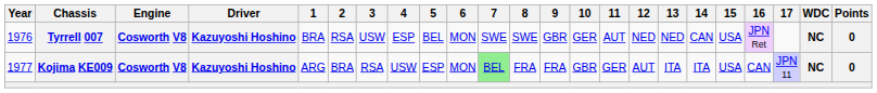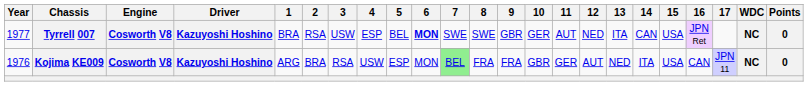 <table class="wikitable" style="text-align:center; font-size:85%">
 <tr>
 <th>Year</th>
 <th>Chassis</th>
 <th>Engine</th>
 <th>Driver</th>
 <th>1</th>
 <th>2</th>
 <th>3</th>
 <th>4</th>
 <th>5</th>
 <th>6</th>
 <th>7</th>
 <th>8</th>
 <th>9</th>
 <th>10</th>
 <th>11</th>
 <th>12</th>
 <th>13</th>
 <th>14</th>
 <th>15</th>
 <th>16</th>
 <th>17</th>
 <th>WDC</th>
 <th>Points</th>
 </tr>
 <tr>
-<td><a href='#'>1976</a></td>
+<td><a href='#'>1977</a></td>
 <th><a href='#'>Tyrrell</a> <a href='#'>007</a></th>
 <th><a href='#'>Cosworth</a> <a href='#'>V8</a></th>
 <th><a href='#'>Kazuyoshi Hoshino</a></th>
 <td><a href='#'>BRA</a></td>
 <td><a href='#'>RSA</a></td>
 <td><a href='#'>USW</a></td>
 <td><a href='#'>ESP</a></td>
 <td><a href='#'>BEL</a></td>
-<td><a href='#'>MON</a></td>
+<td><strong><a href='#'>MON</a></strong></td>
 <td><a href='#'>SWE</a></td>
 <td><a href='#'>SWE</a></td>
 <td><a href='#'>GBR</a></td>
 <td><a href='#'>GER</a></td>
 <td><a href='#'>AUT</a></td>
 <td><a href='#'>NED</a></td>
-<td><a href='#'>NED</a></td>
+<td><a href='#'>ITA</a></td>
 <td><a href='#'>CAN</a></td>
 <td><a href='#'>USA</a></td>
 <td style="background:#EFCFFF;"><a href='#'>JPN</a><br><small>Ret</small></td>
 <td></td>
 <th>NC</th>
 <th>0</th>
 </tr>
 <tr>
-<td><a href='#'>1977</a></td>
+<td><a href='#'>1976</a></td>
 <th><a href='#'>Kojima</a> <a href='#'>KE009</a></th>
 <th><a href='#'>Cosworth</a> <a href='#'>V8</a></th>
 <th><a href='#'>Kazuyoshi Hoshino</a></th>
 <td><a href='#'>ARG</a></td>
 <td><a href='#'>BRA</a></td>
 <td><a href='#'>RSA</a></td>
 <td><a href='#'>USW</a></td>
 <td><a href='#'>ESP</a></td>
 <td><a href='#'>MON</a></td>
 <td style="background: lightgreen;"><a href='#'>BEL</a></td>
 <td><a href='#'>FRA</a></td>
 <td><a href='#'>FRA</a></td>
 <td><a href='#'>GBR</a></td>
 <td><a href='#'>GER</a></td>
 <td><a href='#'>AUT</a></td>
-<td><a href='#'>ITA</a></td>
+<td><a href='#'>NED</a></td>
 <td><a href='#'>ITA</a></td>
 <td><a href='#'>USA</a></td>
 <td><a href='#'>CAN</a></td>
 <td style="background:#CFCFFF;"><a href='#'>JPN</a><br><small>11</small></td>
 <th>NC</th>
 <th>0</th>
 </tr>
 <tr>
 <th colspan="23"></th>
 </tr>
 </table>
